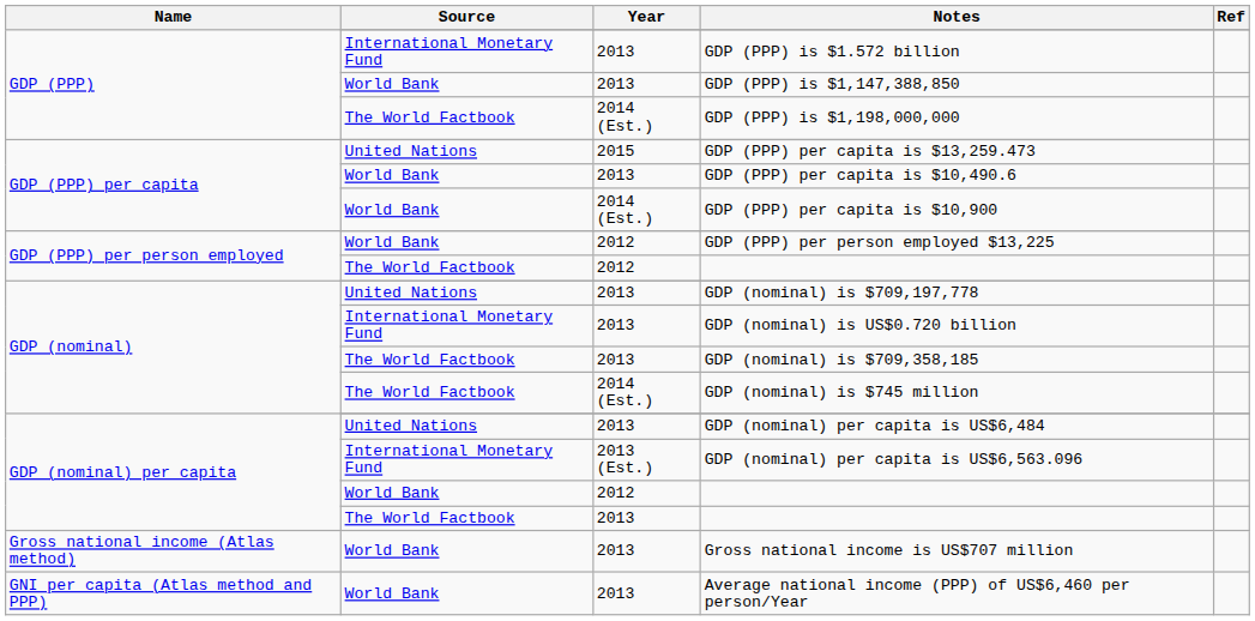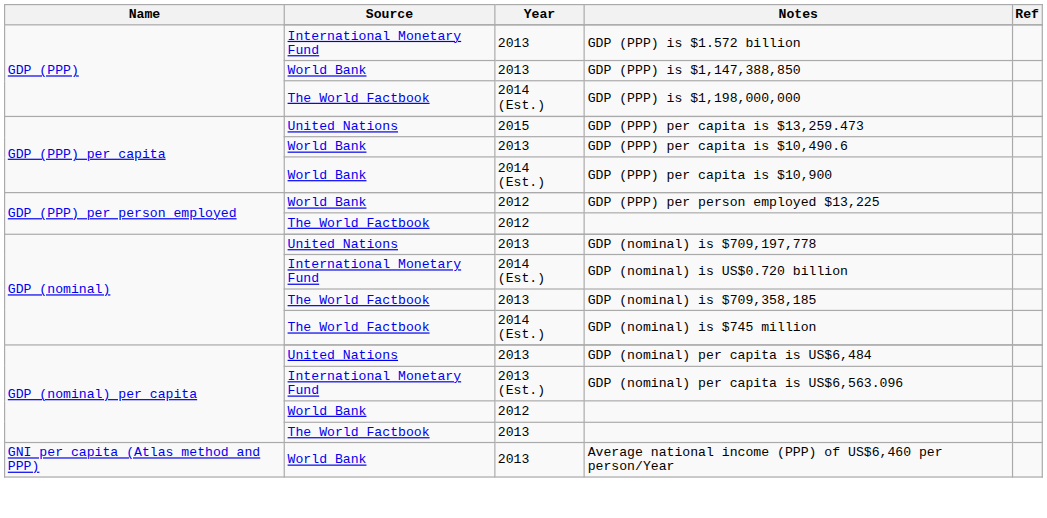 <table class="wikitable" style="font-size: 85%;">
 <tr>
 <th>Name</th>
 <th>Source</th>
 <th>Year</th>
 <th>Notes</th>
 <th>Ref</th>
 </tr>
 <tr>
 <td rowspan = "4"><a href='#'>GDP (PPP)</a></td>
 </tr>
 <tr>
 <td><a href='#'>International Monetary Fund</a></td>
 <td>2013</td>
 <td>GDP (PPP) is $1.572 billion</td>
 <td></td>
 </tr>
 <tr>
 <td><a href='#'>World Bank</a></td>
 <td>2013</td>
 <td>GDP (PPP) is $1,147,388,850</td>
 <td><br></td>
 </tr>
 <tr>
 <td><a href='#'>The World Factbook</a></td>
 <td>2014 (Est.)</td>
 <td>GDP (PPP) is $1,198,000,000</td>
 <td></td>
 </tr>
 <tr>
 <td rowspan = "4"><a href='#'>GDP (PPP) per capita</a></td>
 </tr>
 <tr>
 <td><a href='#'>United Nations</a></td>
 <td>2015</td>
 <td>GDP (PPP) per capita is $13,259.473</td>
 <td></td>
 </tr>
 <tr>
 <td><a href='#'>World Bank</a></td>
 <td>2013</td>
 <td>GDP (PPP) per capita is $10,490.6</td>
 <td></td>
 </tr>
 <tr>
 <td><a href='#'>World Bank</a></td>
 <td>2014 (Est.)</td>
 <td>GDP (PPP) per capita is $10,900</td>
 <td></td>
 </tr>
 <tr>
 <td rowspan = "3"><a href='#'>GDP (PPP) per person employed</a></td>
 </tr>
 <tr>
 <td><a href='#'>World Bank</a></td>
 <td>2012</td>
 <td>GDP (PPP) per person employed $13,225</td>
 <td></td>
 </tr>
 <tr>
 <td><a href='#'>The World Factbook</a></td>
 <td>2012</td>
 <td></td>
 <td></td>
 </tr>
 <tr>
 <td rowspan = "5"><a href='#'>GDP (nominal)</a></td>
 </tr>
 <tr>
 <td><a href='#'>United Nations</a></td>
 <td>2013</td>
 <td>GDP (nominal) is $709,197,778</td>
 <td></td>
 </tr>
 <tr>
 <td><a href='#'>International Monetary Fund</a></td>
-<td>2013</td>
+<td>2014 (Est.)</td>
 <td>GDP (nominal) is US$0.720 billion</td>
 <td></td>
 </tr>
 <tr>
 <td><a href='#'>The World Factbook</a></td>
 <td>2013</td>
 <td>GDP (nominal) is $709,358,185</td>
 <td><br></td>
 </tr>
 <tr>
 <td><a href='#'>The World Factbook</a></td>
 <td>2014 (Est.)</td>
 <td>GDP (nominal) is $745 million</td>
 <td></td>
 </tr>
 <tr>
 <td rowspan = "5"><a href='#'>GDP (nominal) per capita</a></td>
 </tr>
 <tr>
 <td><a href='#'>United Nations</a></td>
 <td>2013</td>
 <td>GDP (nominal) per capita is US$6,484</td>
 <td></td>
 </tr>
 <tr>
 <td><a href='#'>International Monetary Fund</a></td>
 <td>2013 (Est.)</td>
 <td>GDP (nominal) per capita is US$6,563.096</td>
 <td></td>
 </tr>
 <tr>
 <td><a href='#'>World Bank</a></td>
 <td>2012</td>
 <td></td>
 <td></td>
 </tr>
 <tr>
 <td><a href='#'>The World Factbook</a></td>
 <td>2013</td>
 <td></td>
 <td></td>
 </tr>
 <tr>
-<td><a href='#'>Gross national income (Atlas method)</a></td>
-<td><a href='#'>World Bank</a></td>
-<td>2013</td>
-<td>Gross national income is US$707 million</td>
-<td></td>
-</tr>
-<tr>
 <td><a href='#'>GNI per capita (Atlas method and PPP)</a></td>
 <td><a href='#'>World Bank</a></td>
 <td>2013</td>
 <td>Average national income (PPP) of US$6,460 per person/Year</td>
 <td></td>
 </tr>
 </table>
